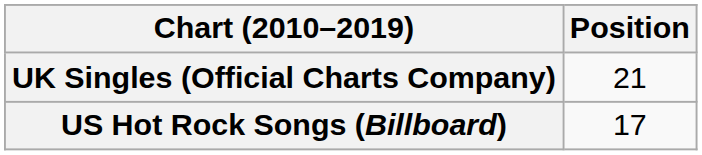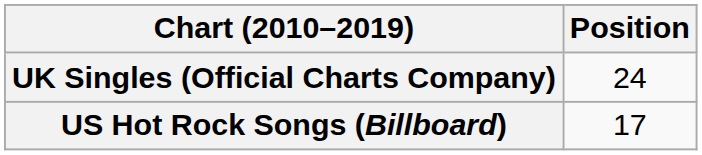 <table class="wikitable plainrowheaders" style="text-align:center">
 <tr>
 <th scope="col">Chart (2010–2019)</th>
 <th scope="col">Position</th>
 </tr>
 <tr>
 <th scope="row">UK Singles (Official Charts Company)</th>
-<td>21</td>
+<td>24</td>
 </tr>
 <tr>
 <th scope="row">US Hot Rock Songs (<em>Billboard</em>)</th>
 <td>17</td>
 </tr>
 </table>
